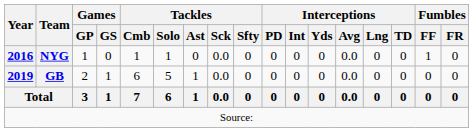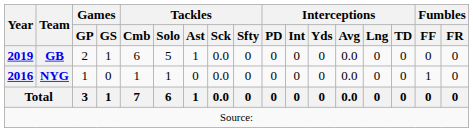 <table class="wikitable" style="text-align: center;">
 <tr>
 <th rowspan="2">Year</th>
 <th rowspan="2">Team</th>
 <th colspan="2">Games</th>
 <th colspan="5">Tackles</th>
 <th colspan="6">Interceptions</th>
 <th colspan="2">Fumbles</th>
 </tr>
 <tr>
 <th>GP</th>
 <th>GS</th>
 <th>Cmb</th>
 <th>Solo</th>
 <th>Ast</th>
 <th>Sck</th>
 <th>Sfty</th>
 <th>PD</th>
 <th>Int</th>
 <th>Yds</th>
 <th>Avg</th>
 <th>Lng</th>
 <th>TD</th>
 <th>FF</th>
 <th>FR</th>
 </tr>
 <tr>
+<th><a href='#'>2019</a></th>
+<th><a href='#'>GB</a></th>
+<td>2</td>
+<td>1</td>
+<td>6</td>
+<td>5</td>
+<td>1</td>
+<td>0.0</td>
+<td>0</td>
+<td>0</td>
+<td>0</td>
+<td>0</td>
+<td>0.0</td>
+<td>0</td>
+<td>0</td>
+<td>0</td>
+<td>0</td>
+</tr>
+<tr>
 <th><a href='#'>2016</a></th>
 <th><a href='#'>NYG</a></th>
 <td>1</td>
 <td>0</td>
 <td>1</td>
 <td>1</td>
 <td>0</td>
 <td>0.0</td>
 <td>0</td>
 <td>0</td>
 <td>0</td>
 <td>0</td>
 <td>0.0</td>
 <td>0</td>
 <td>0</td>
 <td>1</td>
-<td>0</td>
-</tr>
-<tr>
-<th><a href='#'>2019</a></th>
-<th><a href='#'>GB</a></th>
-<td>2</td>
-<td>1</td>
-<td>6</td>
-<td>5</td>
-<td>1</td>
-<td>0.0</td>
-<td>0</td>
-<td>0</td>
-<td>0</td>
-<td>0</td>
-<td>0.0</td>
-<td>0</td>
-<td>0</td>
-<td>0</td>
 <td>0</td>
 </tr>
 <tr>
 <th colspan="2">Total</th>
 <th>3</th>
 <th>1</th>
 <th>7</th>
 <th>6</th>
 <th>1</th>
 <th>0.0</th>
 <th>0</th>
 <th>0</th>
 <th>0</th>
 <th>0</th>
 <th>0.0</th>
 <th>0</th>
 <th>0</th>
 <th>0</th>
 <th>0</th>
 </tr>
 <tr>
 <td colspan="17"><small>Source: </small></td>
 </tr>
 </table>
